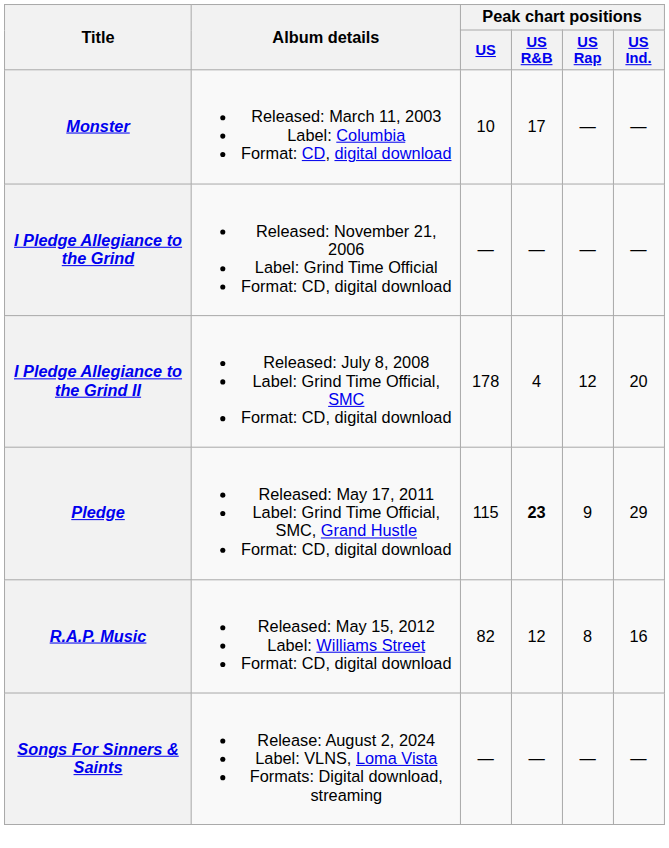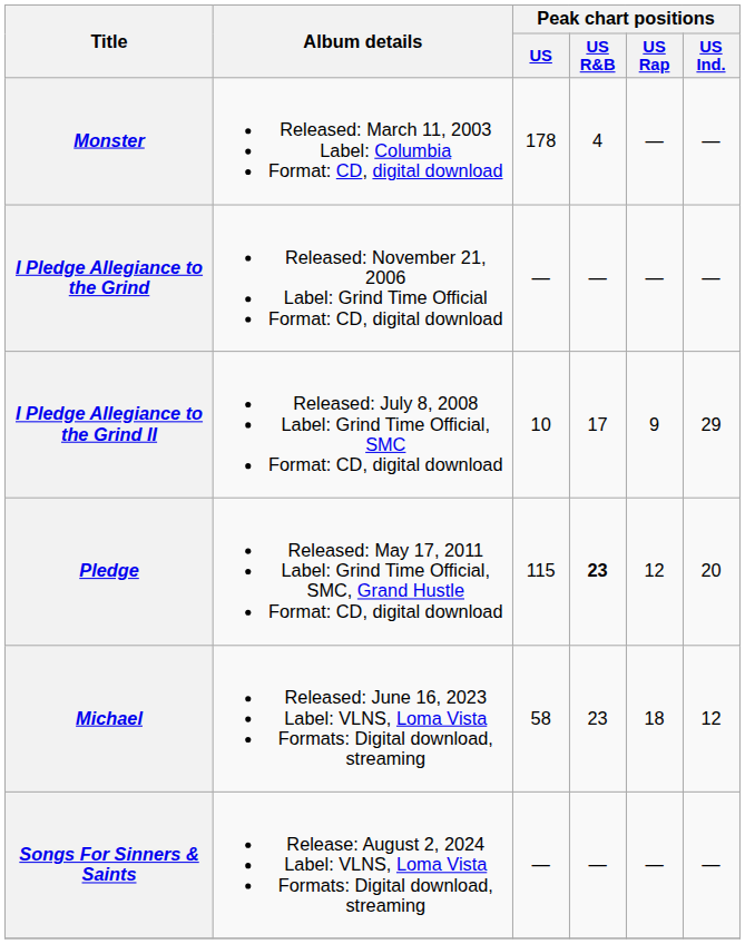 <table class="wikitable plainrowheaders" style="text-align:center; border:1">
 <tr>
 <th scope="col" rowspan="2" style="width:11em;">Title</th>
 <th scope="col" rowspan="2" style="width:16em;">Album details</th>
 <th scope="col" colspan="4">Peak chart positions</th>
 </tr>
 <tr>
 <th scope="col" style="width:3em;font-size:90%;"><a href='#'>US</a><br></th>
 <th scope="col" style="width:3em;font-size:90%;"><a href='#'>US<br>R&B</a><br></th>
 <th scope="col" style="width:3em;font-size:90%;"><a href='#'>US<br>Rap</a><br></th>
 <th scope="col" style="width:3em;font-size:90%;"><a href='#'>US<br>Ind.</a><br></th>
 </tr>
 <tr>
 <th scope="row"><em><a href='#'>Monster</a></em></th>
 <td><br><ul><li>Released: March 11, 2003</li><li>Label: <a href='#'>Columbia</a></li><li>Format: <a href='#'>CD</a>, <a href='#'>digital download</a></li></ul></td>
-<td>10</td>
-<td>17</td>
+<td>178</td>
+<td>4</td>
 <td>—</td>
 <td>—</td>
 </tr>
 <tr>
 <th scope="row"><em><a href='#'>I Pledge Allegiance to the Grind</a></em></th>
 <td><br><ul><li>Released: November 21, 2006</li><li>Label: Grind Time Official</li><li>Format: CD, digital download</li></ul></td>
 <td>—</td>
 <td>—</td>
 <td>—</td>
 <td>—</td>
 </tr>
 <tr>
 <th scope="row"><em><a href='#'>I Pledge Allegiance to the Grind II</a></em></th>
 <td><br><ul><li>Released: July 8, 2008</li><li>Label: Grind Time Official, <a href='#'>SMC</a></li><li>Format: CD, digital download</li></ul></td>
-<td>178</td>
-<td>4</td>
-<td>12</td>
-<td>20</td>
+<td>10</td>
+<td>17</td>
+<td>9</td>
+<td>29</td>
 </tr>
 <tr>
 <th scope="row"><em><a href='#'>Pledge</a></em></th>
 <td><br><ul><li>Released: May 17, 2011</li><li>Label: Grind Time Official, SMC, <a href='#'>Grand Hustle</a></li><li>Format: CD, digital download</li></ul></td>
 <td>115</td>
 <td><strong>23</strong></td>
-<td>9</td>
-<td>29</td>
+<td>12</td>
+<td>20</td>
 </tr>
 <tr>
-<th scope="row"><em><a href='#'>R.A.P. Music</a></em></th>
-<td><br><ul><li>Released: May 15, 2012</li><li>Label: <a href='#'>Williams Street</a></li><li>Format: CD, digital download</li></ul></td>
-<td>82</td>
+<th scope="row"><em><a href='#'>Michael</a></em></th>
+<td><br><ul><li>Released: June 16, 2023</li><li>Label: VLNS, <a href='#'>Loma Vista</a></li><li>Formats: Digital download, streaming</li></ul></td>
+<td>58</td>
+<td>23</td>
+<td>18</td>
 <td>12</td>
-<td>8</td>
-<td>16</td>
 </tr>
 <tr>
 <th scope="row"><em><a href='#'>Songs For Sinners & Saints</a></em></th>
 <td><br><ul><li>Release: August 2, 2024</li><li>Label: VLNS, <a href='#'>Loma Vista</a></li><li>Formats: Digital download, streaming</li></ul></td>
 <td>—</td>
 <td>—</td>
 <td>—</td>
 <td>—</td>
 </tr>
 <tr>
 </tr>
 </table>
